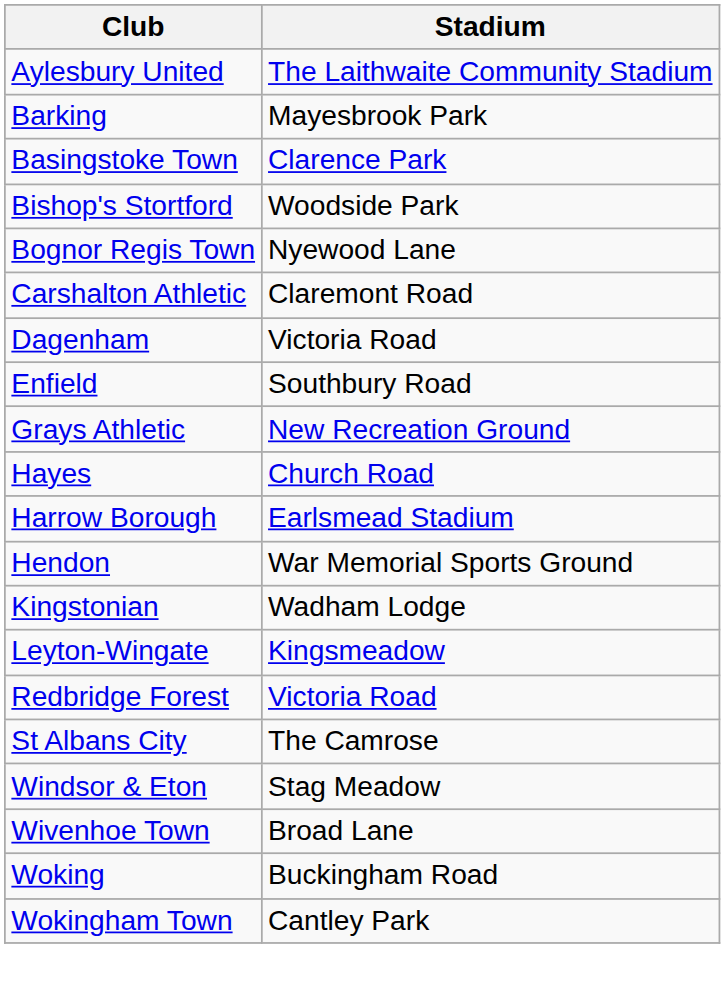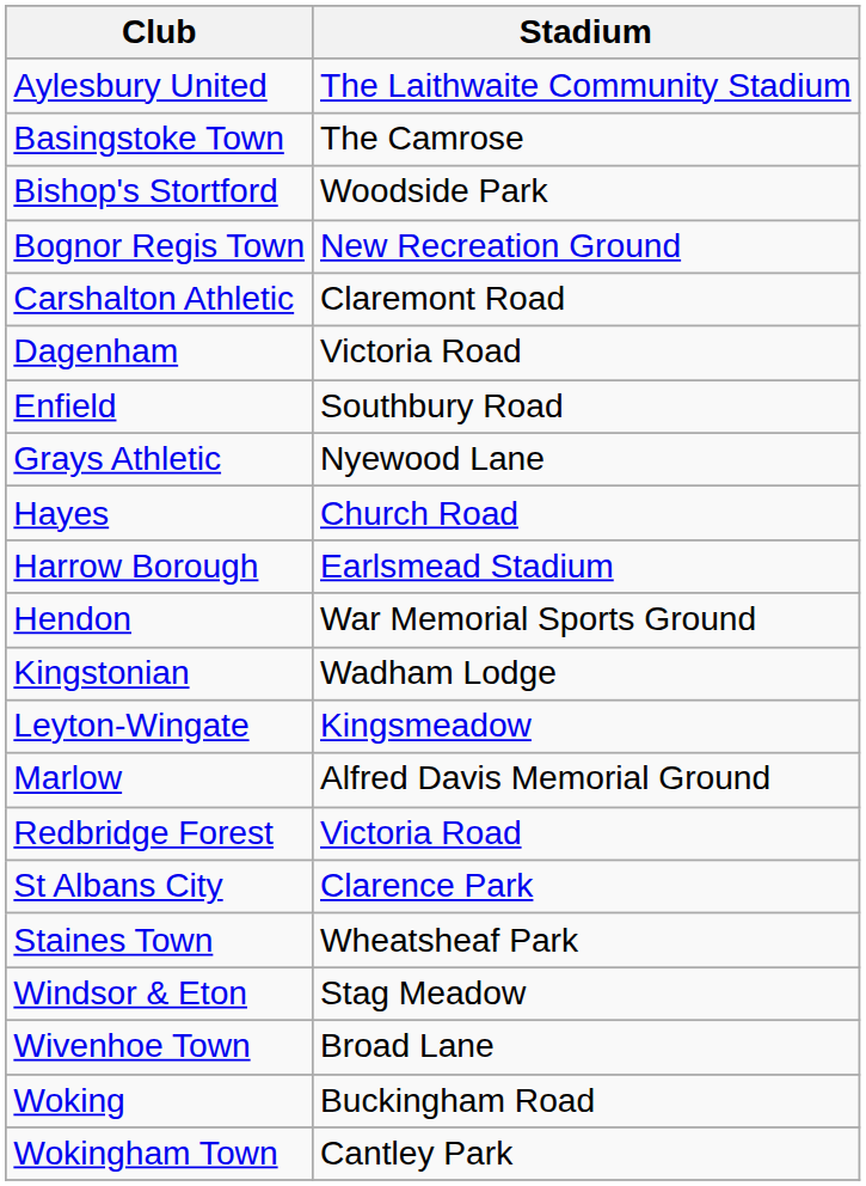 <table class="wikitable sortable">
 <tr>
 <th>Club</th>
 <th>Stadium</th>
 </tr>
 <tr>
 <td><a href='#'>Aylesbury United</a></td>
 <td><a href='#'>The Laithwaite Community Stadium</a></td>
 </tr>
 <tr>
-<td><a href='#'>Barking</a></td>
-<td>Mayesbrook Park</td>
-</tr>
-<tr>
 <td><a href='#'>Basingstoke Town</a></td>
-<td><a href='#'>Clarence Park</a></td>
+<td>The Camrose</td>
 </tr>
 <tr>
 <td><a href='#'>Bishop's Stortford</a></td>
 <td>Woodside Park</td>
 </tr>
 <tr>
 <td><a href='#'>Bognor Regis Town</a></td>
-<td>Nyewood Lane</td>
+<td><a href='#'>New Recreation Ground</a></td>
 </tr>
 <tr>
 <td><a href='#'>Carshalton Athletic</a></td>
 <td>Claremont Road</td>
 </tr>
 <tr>
 <td><a href='#'>Dagenham</a></td>
 <td>Victoria Road</td>
 </tr>
 <tr>
 <td><a href='#'>Enfield</a></td>
 <td>Southbury Road</td>
 </tr>
 <tr>
 <td><a href='#'>Grays Athletic</a></td>
-<td><a href='#'>New Recreation Ground</a></td>
+<td>Nyewood Lane</td>
 </tr>
 <tr>
 <td><a href='#'>Hayes</a></td>
 <td><a href='#'>Church Road</a></td>
 </tr>
 <tr>
 <td><a href='#'>Harrow Borough</a></td>
 <td><a href='#'>Earlsmead Stadium</a></td>
 </tr>
 <tr>
 <td><a href='#'>Hendon</a></td>
 <td>War Memorial Sports Ground</td>
 </tr>
 <tr>
 <td><a href='#'>Kingstonian</a></td>
 <td>Wadham Lodge</td>
 </tr>
 <tr>
 <td><a href='#'>Leyton-Wingate</a></td>
 <td><a href='#'>Kingsmeadow</a></td>
 </tr>
 <tr>
+<td><a href='#'>Marlow</a></td>
+<td>Alfred Davis Memorial Ground</td>
+</tr>
+<tr>
 <td><a href='#'>Redbridge Forest</a></td>
 <td><a href='#'>Victoria Road</a></td>
 </tr>
 <tr>
 <td><a href='#'>St Albans City</a></td>
-<td>The Camrose</td>
+<td><a href='#'>Clarence Park</a></td>
+</tr>
+<tr>
+<td><a href='#'>Staines Town</a></td>
+<td>Wheatsheaf Park</td>
 </tr>
 <tr>
 <td><a href='#'>Windsor & Eton</a></td>
 <td>Stag Meadow</td>
 </tr>
 <tr>
 <td><a href='#'>Wivenhoe Town</a></td>
 <td>Broad Lane</td>
 </tr>
 <tr>
 <td><a href='#'>Woking</a></td>
 <td>Buckingham Road</td>
 </tr>
 <tr>
 <td><a href='#'>Wokingham Town</a></td>
 <td>Cantley Park</td>
 </tr>
 </table>
